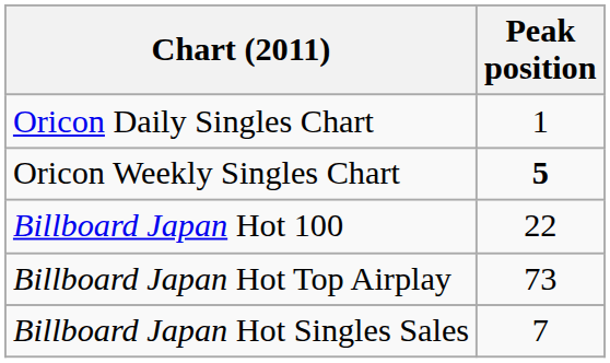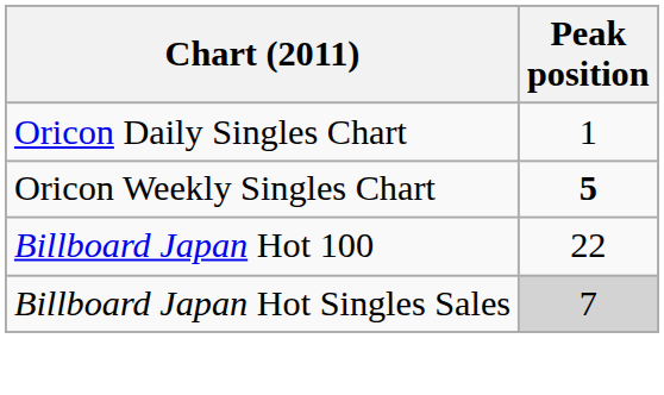 <table class="wikitable sortable" border="1">
 <tr>
 <th>Chart (2011)</th>
 <th>Peak<br>position</th>
 </tr>
 <tr>
 <td><a href='#'>Oricon</a> Daily Singles Chart</td>
 <td style="text-align:center;">1</td>
 </tr>
 <tr>
 <td>Oricon Weekly Singles Chart</td>
 <td style="text-align:center;"><strong>5</strong></td>
 </tr>
 <tr>
 <td><em><a href='#'>Billboard Japan</a></em> Hot 100</td>
 <td style="text-align:center;">22</td>
 </tr>
 <tr>
-<td><em>Billboard Japan</em> Hot Top Airplay</td>
-<td style="text-align:center;">73</td>
-</tr>
-<tr>
 <td><em>Billboard Japan</em> Hot Singles Sales</td>
-<td style="text-align:center;">7</td>
+<td style="background: lightgrey; text-align:center;">7</td>
 </tr>
 </table>
